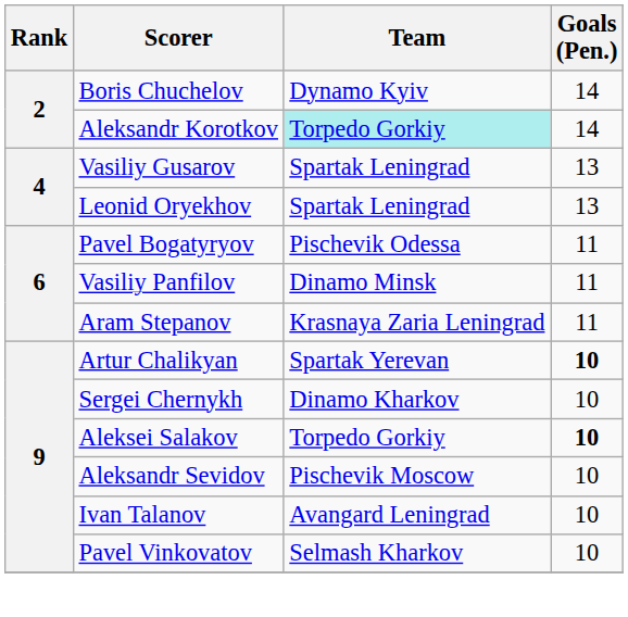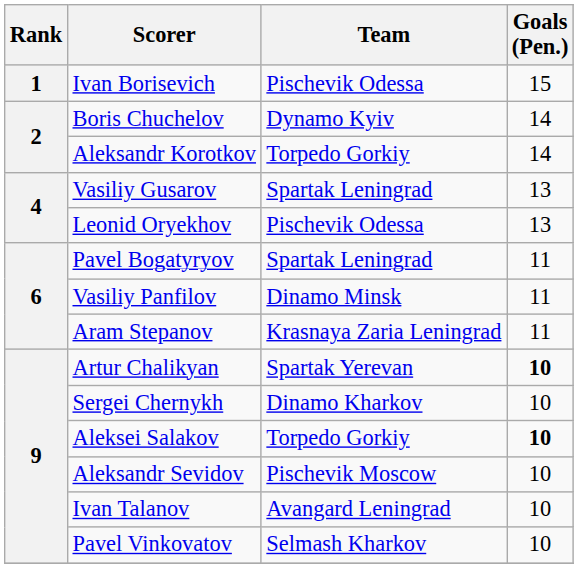 <table class="wikitable">
 <tr>
 <th>Rank</th>
 <th>Scorer</th>
 <th>Team</th>
 <th>Goals<br>(Pen.)</th>
+</tr>
+<tr>
+<th align=center>1</th>
+<td><a href='#'>Ivan Borisevich</a></td>
+<td><a href='#'>Pischevik Odessa</a></td>
+<td align=center>15</td>
 </tr>
 <tr>
 <th align=center rowspan=2>2</th>
 <td><a href='#'>Boris Chuchelov</a></td>
 <td><a href='#'>Dynamo Kyiv</a></td>
 <td align=center>14</td>
 </tr>
 <tr>
 <td><a href='#'>Aleksandr Korotkov</a></td>
-<td style="background: paleturquoise;"><a href='#'>Torpedo Gorkiy</a></td>
+<td><a href='#'>Torpedo Gorkiy</a></td>
 <td align=center>14</td>
 </tr>
 <tr>
 <th align=center rowspan=2>4</th>
 <td><a href='#'>Vasiliy Gusarov</a></td>
 <td><a href='#'>Spartak Leningrad</a></td>
 <td align=center>13</td>
 </tr>
 <tr>
 <td><a href='#'>Leonid Oryekhov</a></td>
-<td><a href='#'>Spartak Leningrad</a></td>
+<td><a href='#'>Pischevik Odessa</a></td>
 <td align=center>13</td>
 </tr>
 <tr>
 <th align=center rowspan=3>6</th>
 <td><a href='#'>Pavel Bogatyryov</a></td>
-<td><a href='#'>Pischevik Odessa</a></td>
+<td><a href='#'>Spartak Leningrad</a></td>
 <td align=center>11</td>
 </tr>
 <tr>
 <td><a href='#'>Vasiliy Panfilov</a></td>
 <td><a href='#'>Dinamo Minsk</a></td>
 <td align=center>11</td>
 </tr>
 <tr>
 <td><a href='#'>Aram Stepanov</a></td>
 <td><a href='#'>Krasnaya Zaria Leningrad</a></td>
 <td align=center>11</td>
 </tr>
 <tr>
 <th align=center rowspan=6>9</th>
 <td><a href='#'>Artur Chalikyan</a></td>
 <td><a href='#'>Spartak Yerevan</a></td>
 <td align=center><strong>10</strong></td>
 </tr>
 <tr>
 <td><a href='#'>Sergei Chernykh</a></td>
 <td><a href='#'>Dinamo Kharkov</a></td>
 <td align=center>10</td>
 </tr>
 <tr>
 <td><a href='#'>Aleksei Salakov</a></td>
 <td><a href='#'>Torpedo Gorkiy</a></td>
 <td align=center><strong>10</strong></td>
 </tr>
 <tr>
 <td><a href='#'>Aleksandr Sevidov</a></td>
 <td><a href='#'>Pischevik Moscow</a></td>
 <td align=center>10</td>
 </tr>
 <tr>
 <td><a href='#'>Ivan Talanov</a></td>
 <td><a href='#'>Avangard Leningrad</a></td>
 <td align=center>10</td>
 </tr>
 <tr>
 <td><a href='#'>Pavel Vinkovatov</a></td>
 <td><a href='#'>Selmash Kharkov</a></td>
 <td align=center>10</td>
 </tr>
 <tr>
 </tr>
 </table>
